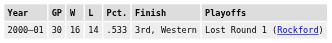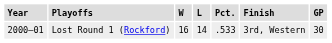 <table cellpadding=5>
 <tr bgcolor="#dddddd">
 <td><strong>Year</strong></td>
-<td><strong>GP</strong></td>
+<td><strong>Playoffs</strong></td>
 <td><strong>W</strong></td>
 <td><strong>L</strong></td>
 <td><strong>Pct.</strong></td>
 <td><strong>Finish</strong></td>
-<td><strong>Playoffs</strong></td>
+<td><strong>GP</strong></td>
 </tr>
 <tr bgcolor="#eeeeee">
 <td>2000–01</td>
-<td>30</td>
+<td>Lost Round 1 (<a href='#'>Rockford</a>)</td>
 <td>16</td>
 <td>14</td>
 <td>.533</td>
 <td>3rd, Western</td>
-<td>Lost Round 1 (<a href='#'>Rockford</a>)</td>
+<td>30</td>
 </tr>
 </table>
